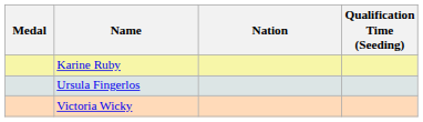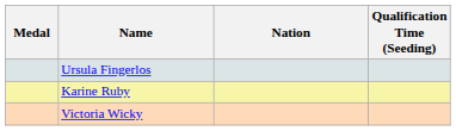 <table class=wikitable style="border:1px solid #AAAAAA;font-size:90%">
 <tr bgcolor="#E4E4E4">
 <th width=50>Medal</th>
 <th width=160>Name</th>
 <th width=160>Nation</th>
 <th width=80>Qualification Time (Seeding)</th>
 </tr>
+<tr bgcolor="#DCE5E5">
+<td align="center"></td>
+<td><a href='#'>Ursula Fingerlos</a></td>
+<td></td>
+<td align="center"></td>
+</tr>
 <tr bgcolor="#F7F6A8">
 <td align="center"></td>
 <td><a href='#'>Karine Ruby</a></td>
-<td></td>
-<td align="center"></td>
-</tr>
-<tr bgcolor="#DCE5E5">
-<td align="center"></td>
-<td><a href='#'>Ursula Fingerlos</a></td>
 <td></td>
 <td align="center"></td>
 </tr>
 <tr bgcolor="#FFDAB9">
 <td align="center"></td>
 <td><a href='#'>Victoria Wicky</a></td>
 <td></td>
 <td align="center"></td>
 </tr>
 </table>
